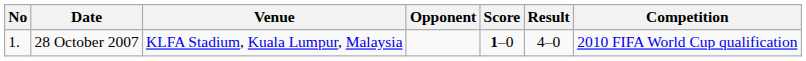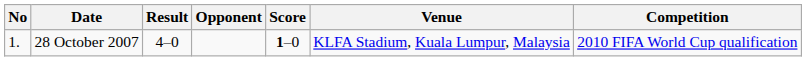 <table class="wikitable" style="font-size:85%;">
 <tr>
 <th>No</th>
 <th>Date</th>
-<th>Venue</th>
+<th>Result</th>
 <th>Opponent</th>
 <th>Score</th>
-<th>Result</th>
+<th>Venue</th>
 <th>Competition</th>
 </tr>
 <tr>
 <td>1.</td>
 <td>28 October 2007</td>
-<td><a href='#'>KLFA Stadium</a>, <a href='#'>Kuala Lumpur</a>, <a href='#'>Malaysia</a></td>
+<td align=center>4–0</td>
 <td></td>
 <td align=center><strong>1</strong>–0</td>
-<td align=center>4–0</td>
+<td><a href='#'>KLFA Stadium</a>, <a href='#'>Kuala Lumpur</a>, <a href='#'>Malaysia</a></td>
 <td><a href='#'>2010 FIFA World Cup qualification</a></td>
 </tr>
 </table>
